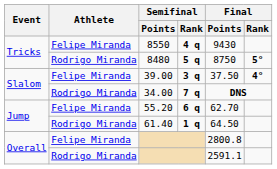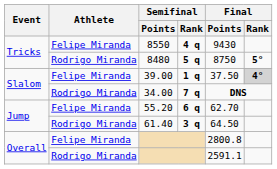 <table class=wikitable style="font-size:90%">
 <tr>
 <th rowspan=2>Event</th>
 <th rowspan=2>Athlete</th>
 <th colspan=2>Semifinal</th>
 <th colspan=2>Final</th>
 </tr>
 <tr>
 <th>Points</th>
 <th>Rank</th>
 <th>Points</th>
 <th>Rank</th>
 </tr>
 <tr>
 <td rowspan=2><a href='#'>Tricks</a></td>
 <td><a href='#'>Felipe Miranda</a></td>
 <td align=center>8550</td>
 <td align=center><strong>4 q</strong></td>
 <td align=center>9430</td>
 <td align=center></td>
 </tr>
 <tr>
 <td><a href='#'>Rodrigo Miranda</a></td>
 <td align=center>8480</td>
 <td align=center><strong>5 q</strong></td>
 <td align=center>8750</td>
 <td align=center><strong>5°</strong></td>
 </tr>
 <tr>
 <td rowspan=2><a href='#'>Slalom</a></td>
 <td><a href='#'>Felipe Miranda</a></td>
 <td align=center>39.00</td>
-<td align=center><strong>3 q</strong></td>
+<td align=center><strong>1 q</strong></td>
 <td align=center>37.50</td>
-<td align=center><strong>4°</strong></td>
+<td align=center style="background: lightgrey;"><strong>4°</strong></td>
 </tr>
 <tr>
 <td><a href='#'>Rodrigo Miranda</a></td>
 <td align=center>34.00</td>
 <td align=center><strong>7 q</strong></td>
 <td align=center colspan=2><strong>DNS</strong></td>
 </tr>
 <tr>
 <td rowspan=2><a href='#'>Jump</a></td>
 <td><a href='#'>Felipe Miranda</a></td>
 <td align=center>55.20</td>
 <td align=center><strong>6 q</strong></td>
 <td align=center>62.70</td>
 <td align=center></td>
 </tr>
 <tr>
 <td><a href='#'>Rodrigo Miranda</a></td>
 <td align=center>61.40</td>
-<td align=center><strong>1 q</strong></td>
+<td align=center><strong>3 q</strong></td>
 <td align=center>64.50</td>
 <td align=center></td>
 </tr>
 <tr>
 <td rowspan=2><a href='#'>Overall</a></td>
 <td><a href='#'>Felipe Miranda</a></td>
 <td colspan=2 bgcolor=wheat></td>
 <td align=center>2800.8</td>
 <td align=center></td>
 </tr>
 <tr>
 <td><a href='#'>Rodrigo Miranda</a></td>
 <td colspan=2 bgcolor=wheat></td>
 <td align=center>2591.1</td>
 <td align=center></td>
 </tr>
 </table>
